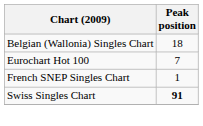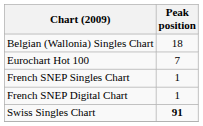 <table class="wikitable sortable">
 <tr>
 <th>Chart (2009)</th>
 <th>Peak<br>position</th>
 </tr>
 <tr>
 <td>Belgian (Wallonia) Singles Chart</td>
 <td align="center">18</td>
 </tr>
 <tr>
 <td>Eurochart Hot 100</td>
 <td align="center">7</td>
 </tr>
 <tr>
 <td>French SNEP Singles Chart</td>
 <td align="center">1</td>
 </tr>
 <tr>
+<td>French SNEP Digital Chart</td>
+<td align="center">1</td>
+</tr>
+<tr>
 <td>Swiss Singles Chart</td>
 <td align="center"><strong>91</strong></td>
 </tr>
 <tr>
 </tr>
 </table>
